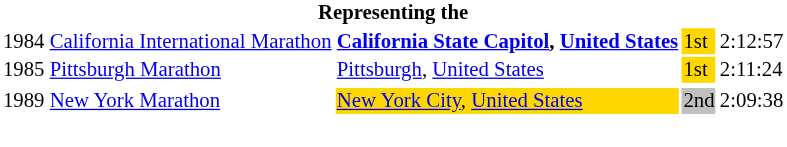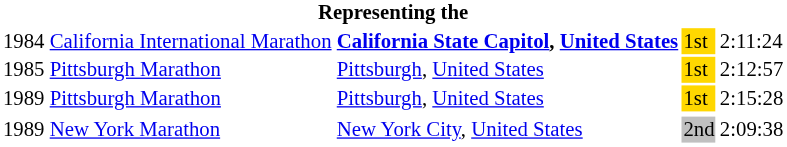 <table>
 <tr>
 <th colspan="5">Representing the </th>
 </tr>
 <tr>
 <td>1984</td>
 <td><a href='#'>California International Marathon</a></td>
 <td><strong><a href='#'>California State Capitol</a>, <a href='#'>United States</a></strong></td>
 <td bgcolor="gold">1st</td>
-<td>2:12:57</td>
+<td>2:11:24</td>
 </tr>
 <tr>
 <td>1985</td>
 <td><a href='#'>Pittsburgh Marathon</a></td>
 <td><a href='#'>Pittsburgh</a>, <a href='#'>United States</a></td>
 <td bgcolor="gold">1st</td>
-<td>2:11:24</td>
+<td>2:12:57</td>
+</tr>
+<tr>
+<td>1989</td>
+<td><a href='#'>Pittsburgh Marathon</a></td>
+<td><a href='#'>Pittsburgh</a>, <a href='#'>United States</a></td>
+<td bgcolor="gold">1st</td>
+<td>2:15:28</td>
 </tr>
 <tr>
 </tr>
 <tr>
 <td>1989</td>
 <td><a href='#'>New York Marathon</a></td>
-<td style="background: gold;"><a href='#'>New York City</a>, <a href='#'>United States</a></td>
+<td><a href='#'>New York City</a>, <a href='#'>United States</a></td>
 <td bgcolor="silver">2nd</td>
 <td>2:09:38</td>
 </tr>
 </table>
